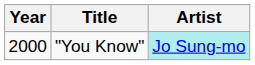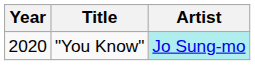 <table class="wikitable sortable">
 <tr>
 <th>Year</th>
 <th>Title</th>
 <th>Artist</th>
 </tr>
 <tr>
-<td>2000</td>
+<td>2020</td>
 <td>"You Know"</td>
 <td style="background: paleturquoise;"><a href='#'>Jo Sung-mo</a></td>
 </tr>
 </table>
